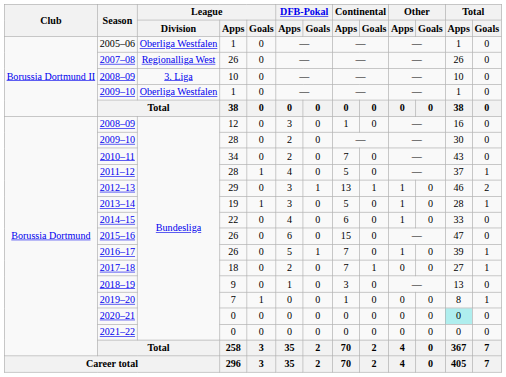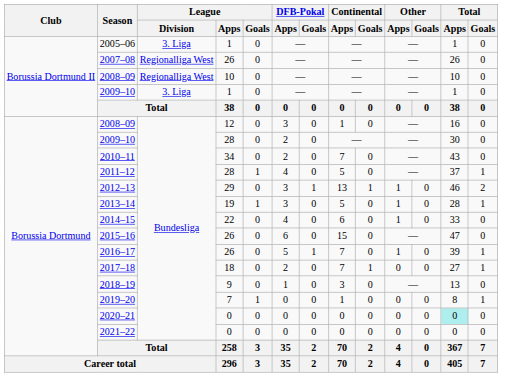 <table class="wikitable" style="text-align:center">
 <tr>
 <th rowspan="2">Club</th>
 <th rowspan="2">Season</th>
 <th colspan="3">League</th>
 <th colspan="2"><a href='#'>DFB-Pokal</a></th>
 <th colspan="2">Continental</th>
 <th colspan="2">Other</th>
 <th colspan="2">Total</th>
 </tr>
 <tr>
 <th>Division</th>
 <th>Apps</th>
 <th>Goals</th>
 <th>Apps</th>
 <th>Goals</th>
 <th>Apps</th>
 <th>Goals</th>
 <th>Apps</th>
 <th>Goals</th>
 <th>Apps</th>
 <th>Goals</th>
 </tr>
 <tr>
 <td rowspan="5"><a href='#'>Borussia Dortmund II</a></td>
 <td>2005–06</td>
-<td><a href='#'>Oberliga Westfalen</a></td>
+<td><a href='#'>3. Liga</a></td>
 <td>1</td>
 <td>0</td>
 <td colspan="2">—</td>
 <td colspan="2">—</td>
 <td colspan="2">—</td>
 <td>1</td>
 <td>0</td>
 </tr>
 <tr>
 <td><a href='#'>2007–08</a></td>
 <td><a href='#'>Regionalliga West</a></td>
 <td>26</td>
 <td>0</td>
 <td colspan="2">—</td>
 <td colspan="2">—</td>
 <td colspan="2">—</td>
 <td>26</td>
 <td>0</td>
 </tr>
 <tr>
 <td><a href='#'>2008–09</a></td>
-<td><a href='#'>3. Liga</a></td>
+<td><a href='#'>Regionalliga West</a></td>
 <td>10</td>
 <td>0</td>
 <td colspan="2">—</td>
 <td colspan="2">—</td>
 <td colspan="2">—</td>
 <td>10</td>
 <td>0</td>
 </tr>
 <tr>
 <td><a href='#'>2009–10</a></td>
-<td><a href='#'>Oberliga Westfalen</a></td>
+<td><a href='#'>3. Liga</a></td>
 <td>1</td>
 <td>0</td>
 <td colspan="2">—</td>
 <td colspan="2">—</td>
 <td colspan="2">—</td>
 <td>1</td>
 <td>0</td>
 </tr>
 <tr>
 <th colspan="2">Total</th>
 <th>38</th>
 <th>0</th>
 <th>0</th>
 <th>0</th>
 <th>0</th>
 <th>0</th>
 <th>0</th>
 <th>0</th>
 <th>38</th>
 <th>0</th>
 </tr>
 <tr>
 <td rowspan="15"><a href='#'>Borussia Dortmund</a></td>
 <td><a href='#'>2008–09</a></td>
 <td rowspan="14"><a href='#'>Bundesliga</a></td>
 <td>12</td>
 <td>0</td>
 <td>3</td>
 <td>0</td>
 <td>1</td>
 <td>0</td>
 <td colspan="2">—</td>
 <td>16</td>
 <td>0</td>
 </tr>
 <tr>
 <td><a href='#'>2009–10</a></td>
 <td>28</td>
 <td>0</td>
 <td>2</td>
 <td>0</td>
 <td colspan="2">—</td>
 <td colspan="2">—</td>
 <td>30</td>
 <td>0</td>
 </tr>
 <tr>
 <td><a href='#'>2010–11</a></td>
 <td>34</td>
 <td>0</td>
 <td>2</td>
 <td>0</td>
 <td>7</td>
 <td>0</td>
 <td colspan="2">—</td>
 <td>43</td>
 <td>0</td>
 </tr>
 <tr>
 <td><a href='#'>2011–12</a></td>
 <td>28</td>
 <td>1</td>
 <td>4</td>
 <td>0</td>
 <td>5</td>
 <td>0</td>
 <td colspan="2">—</td>
 <td>37</td>
 <td>1</td>
 </tr>
 <tr>
 <td><a href='#'>2012–13</a></td>
 <td>29</td>
 <td>0</td>
 <td>3</td>
 <td>1</td>
 <td>13</td>
 <td>1</td>
 <td>1</td>
 <td>0</td>
 <td>46</td>
 <td>2</td>
 </tr>
 <tr>
 <td><a href='#'>2013–14</a></td>
 <td>19</td>
 <td>1</td>
 <td>3</td>
 <td>0</td>
 <td>5</td>
 <td>0</td>
 <td>1</td>
 <td>0</td>
 <td>28</td>
 <td>1</td>
 </tr>
 <tr>
 <td><a href='#'>2014–15</a></td>
 <td>22</td>
 <td>0</td>
 <td>4</td>
 <td>0</td>
 <td>6</td>
 <td>0</td>
 <td>1</td>
 <td>0</td>
 <td>33</td>
 <td>0</td>
 </tr>
 <tr>
 <td><a href='#'>2015–16</a></td>
 <td>26</td>
 <td>0</td>
 <td>6</td>
 <td>0</td>
 <td>15</td>
 <td>0</td>
 <td colspan="2">—</td>
 <td>47</td>
 <td>0</td>
 </tr>
 <tr>
 <td><a href='#'>2016–17</a></td>
 <td>26</td>
 <td>0</td>
 <td>5</td>
 <td>1</td>
 <td>7</td>
 <td>0</td>
 <td>1</td>
 <td>0</td>
 <td>39</td>
 <td>1</td>
 </tr>
 <tr>
 <td><a href='#'>2017–18</a></td>
 <td>18</td>
 <td>0</td>
 <td>2</td>
 <td>0</td>
 <td>7</td>
 <td>1</td>
 <td>0</td>
 <td>0</td>
 <td>27</td>
 <td>1</td>
 </tr>
 <tr>
 <td><a href='#'>2018–19</a></td>
 <td>9</td>
 <td>0</td>
 <td>1</td>
 <td>0</td>
 <td>3</td>
 <td>0</td>
 <td colspan="2">—</td>
 <td>13</td>
 <td>0</td>
 </tr>
 <tr>
 <td><a href='#'>2019–20</a></td>
 <td>7</td>
 <td>1</td>
 <td>0</td>
 <td>0</td>
 <td>1</td>
 <td>0</td>
 <td>0</td>
 <td>0</td>
 <td>8</td>
 <td>1</td>
 </tr>
 <tr>
 <td><a href='#'>2020–21</a></td>
 <td>0</td>
 <td>0</td>
 <td>0</td>
 <td>0</td>
 <td>0</td>
 <td>0</td>
 <td>0</td>
 <td>0</td>
 <td style="background: paleturquoise;">0</td>
 <td>0</td>
 </tr>
 <tr>
 <td><a href='#'>2021–22</a></td>
 <td>0</td>
 <td>0</td>
 <td>0</td>
 <td>0</td>
 <td>0</td>
 <td>0</td>
 <td>0</td>
 <td>0</td>
 <td>0</td>
 <td>0</td>
 </tr>
 <tr>
 <th colspan="2">Total</th>
 <th>258</th>
 <th>3</th>
 <th>35</th>
 <th>2</th>
 <th>70</th>
 <th>2</th>
 <th>4</th>
 <th>0</th>
 <th>367</th>
 <th>7</th>
 </tr>
 <tr>
 <th colspan="3">Career total</th>
 <th>296</th>
 <th>3</th>
 <th>35</th>
 <th>2</th>
 <th>70</th>
 <th>2</th>
 <th>4</th>
 <th>0</th>
 <th>405</th>
 <th>7</th>
 </tr>
 </table>
